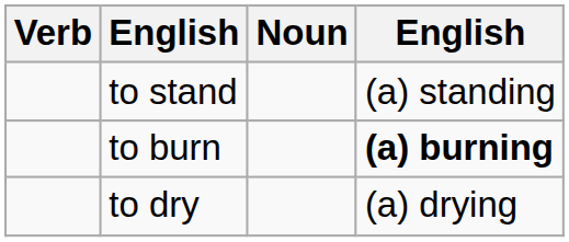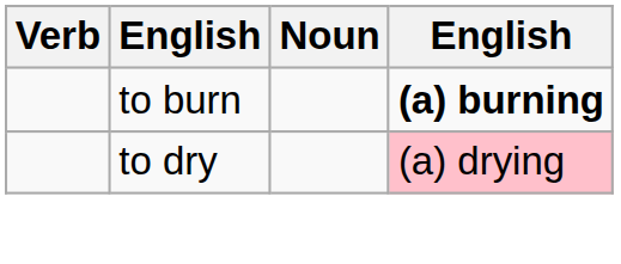 <table class="wikitable">
 <tr>
 <th>Verb</th>
 <th>English</th>
 <th>Noun</th>
 <th>English</th>
-</tr>
-<tr>
-<td></td>
-<td>to stand</td>
-<td></td>
-<td>(a) standing</td>
 </tr>
 <tr>
 <td></td>
 <td>to burn</td>
 <td></td>
 <td><strong>(a) burning</strong></td>
 </tr>
 <tr>
 <td></td>
 <td>to dry</td>
 <td></td>
-<td>(a) drying</td>
+<td style="background: pink;">(a) drying</td>
 </tr>
 </table>
